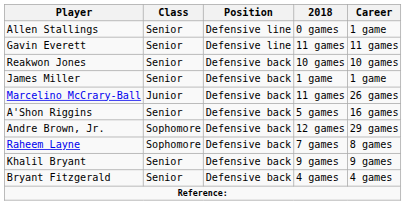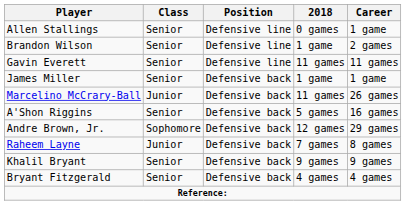 <table class="wikitable" border="1">
 <tr>
 <th>Player</th>
 <th>Class</th>
 <th>Position</th>
 <th>2018</th>
 <th>Career</th>
 </tr>
 <tr>
 <td>Allen Stallings</td>
 <td>Senior</td>
 <td>Defensive line</td>
 <td>0 games</td>
 <td>1 game</td>
 </tr>
 <tr>
+<td>Brandon Wilson</td>
+<td>Senior </td>
+<td>Defensive line</td>
+<td>1 game</td>
+<td>2 games</td>
+</tr>
+<tr>
 <td>Gavin Everett</td>
 <td>Senior </td>
 <td>Defensive line</td>
 <td>11 games</td>
 <td>11 games</td>
-</tr>
-<tr>
-<td>Reakwon Jones</td>
-<td>Senior </td>
-<td>Defensive back</td>
-<td>10 games</td>
-<td>10 games</td>
 </tr>
 <tr>
 <td>James Miller</td>
 <td>Senior</td>
 <td>Defensive back</td>
 <td>1 game</td>
 <td>1 game</td>
 </tr>
 <tr>
 <td><a href='#'>Marcelino McCrary-Ball</a></td>
 <td>Junior </td>
 <td>Defensive back</td>
 <td>11 games</td>
 <td>26 games</td>
 </tr>
 <tr>
 <td>A'Shon Riggins</td>
 <td>Senior</td>
 <td>Defensive back</td>
 <td>5 games</td>
 <td>16 games</td>
 </tr>
 <tr>
 <td>Andre Brown, Jr.</td>
 <td>Sophomore </td>
 <td>Defensive back</td>
 <td>12 games</td>
 <td>29 games</td>
 </tr>
 <tr>
 <td><a href='#'>Raheem Layne</a></td>
-<td>Sophomore</td>
+<td>Junior</td>
 <td>Defensive back</td>
 <td>7 games</td>
 <td>8 games</td>
 </tr>
 <tr>
 <td>Khalil Bryant</td>
 <td>Senior</td>
 <td>Defensive back</td>
 <td>9 games</td>
 <td>9 games</td>
 </tr>
 <tr>
 <td>Bryant Fitzgerald</td>
 <td>Senior </td>
 <td>Defensive back</td>
 <td>4 games</td>
 <td>4 games</td>
 </tr>
 <tr>
 <td colspan="5"  style="font-size:8pt; text-align:center;"><strong>Reference:</strong></td>
 </tr>
 </table>
